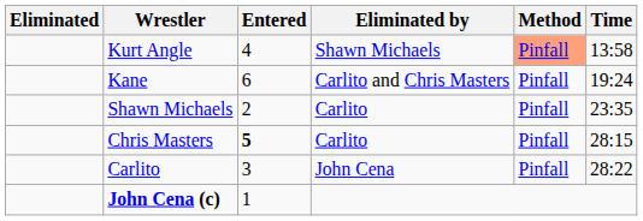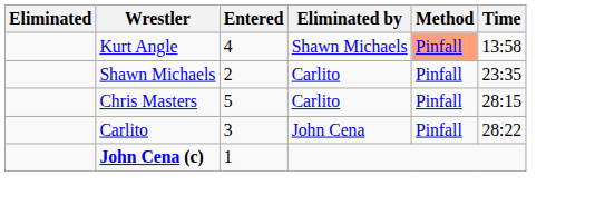 <table class="wikitable sortable">
 <tr>
 <th>Eliminated</th>
 <th>Wrestler</th>
 <th>Entered</th>
 <th>Eliminated by</th>
 <th>Method</th>
 <th>Time</th>
 </tr>
 <tr>
 <td></td>
 <td><a href='#'>Kurt Angle</a></td>
 <td>4</td>
 <td><a href='#'>Shawn Michaels</a></td>
 <td style="background: lightsalmon;"><a href='#'>Pinfall</a></td>
 <td>13:58</td>
 </tr>
 <tr>
 <td></td>
-<td><a href='#'>Kane</a></td>
-<td>6</td>
-<td><a href='#'>Carlito</a> and <a href='#'>Chris Masters</a></td>
-<td><a href='#'>Pinfall</a></td>
-<td>19:24</td>
-</tr>
-<tr>
-<td></td>
 <td><a href='#'>Shawn Michaels</a></td>
 <td>2</td>
 <td><a href='#'>Carlito</a></td>
 <td><a href='#'>Pinfall</a></td>
 <td>23:35</td>
 </tr>
 <tr>
 <td></td>
 <td><a href='#'>Chris Masters</a></td>
-<td><strong>5</strong></td>
+<td>5</td>
 <td><a href='#'>Carlito</a></td>
 <td><a href='#'>Pinfall</a></td>
 <td>28:15</td>
 </tr>
 <tr>
 <td></td>
 <td><a href='#'>Carlito</a></td>
 <td>3</td>
 <td><a href='#'>John Cena</a></td>
 <td><a href='#'>Pinfall</a></td>
 <td>28:22</td>
 </tr>
 <tr>
 <td></td>
 <td><strong><a href='#'>John Cena</a> (c)</strong></td>
 <td>1</td>
 <td colspan="3"></td>
 </tr>
 </table>
